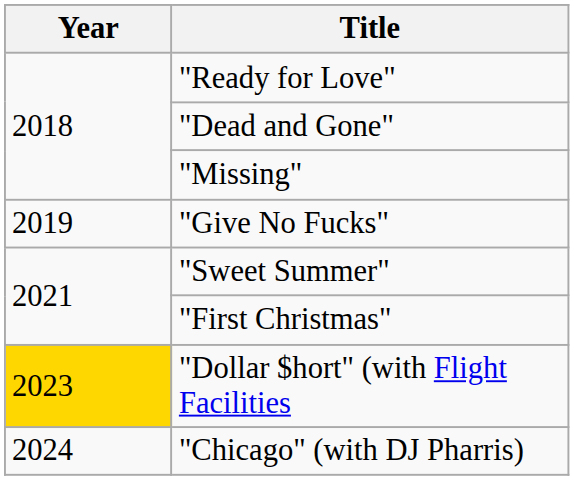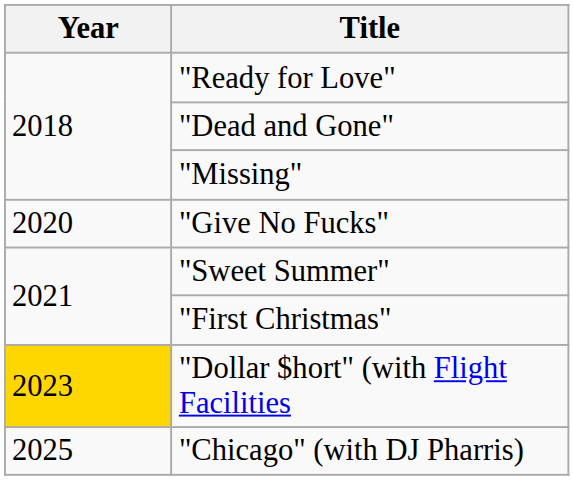 <table class="wikitable">
 <tr>
 <th width="80" scope="col">Year</th>
 <th width="200" scope="col">Title</th>
 </tr>
 <tr>
 <td rowspan="3">2018</td>
 <td>"Ready for Love"</td>
 </tr>
 <tr>
 <td>"Dead and Gone"</td>
 </tr>
 <tr>
 <td>"Missing"</td>
 </tr>
 <tr>
-<td>2019</td>
+<td>2020</td>
 <td>"Give No Fucks"</td>
 </tr>
 <tr>
 <td rowspan="2">2021</td>
 <td>"Sweet Summer"</td>
 </tr>
 <tr>
 <td>"First Christmas"</td>
 </tr>
 <tr>
 <td style="background: gold;">2023</td>
 <td>"Dollar $hort" (with <a href='#'>Flight Facilities</a></td>
 </tr>
 <tr>
-<td>2024</td>
+<td>2025</td>
 <td>"Chicago" (with DJ Pharris)</td>
 </tr>
 </table>
